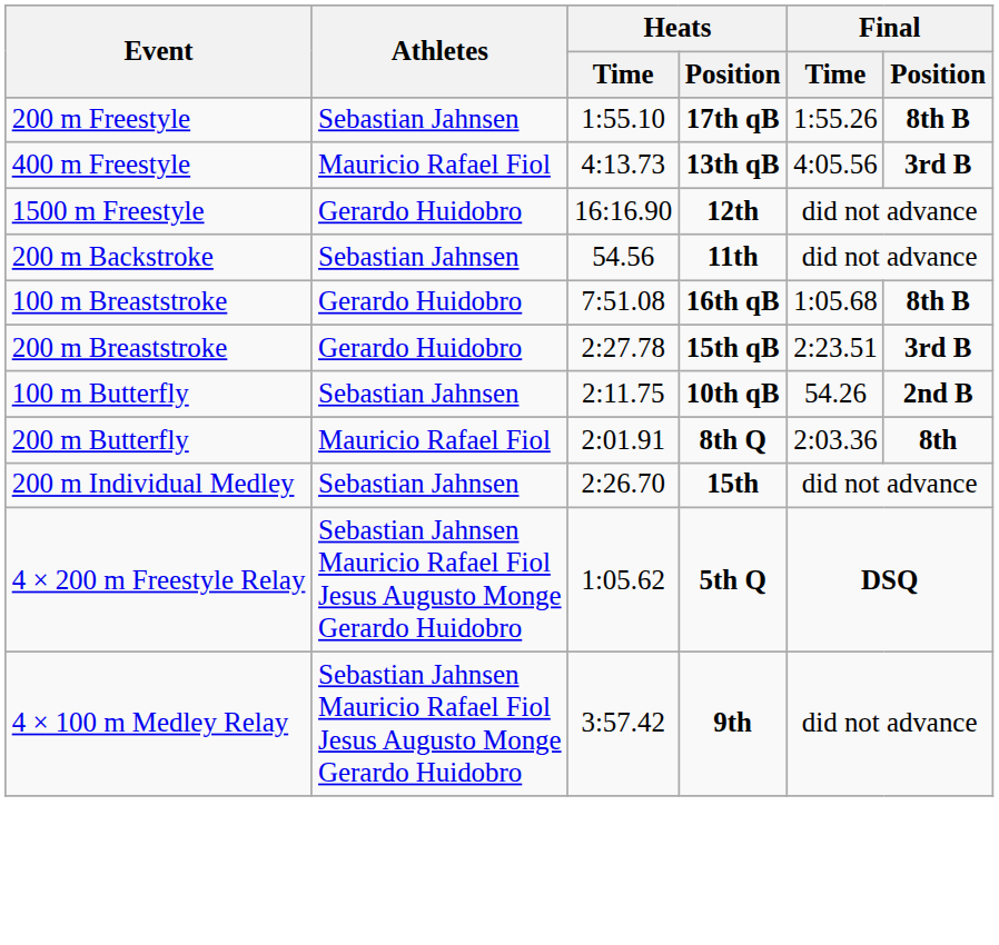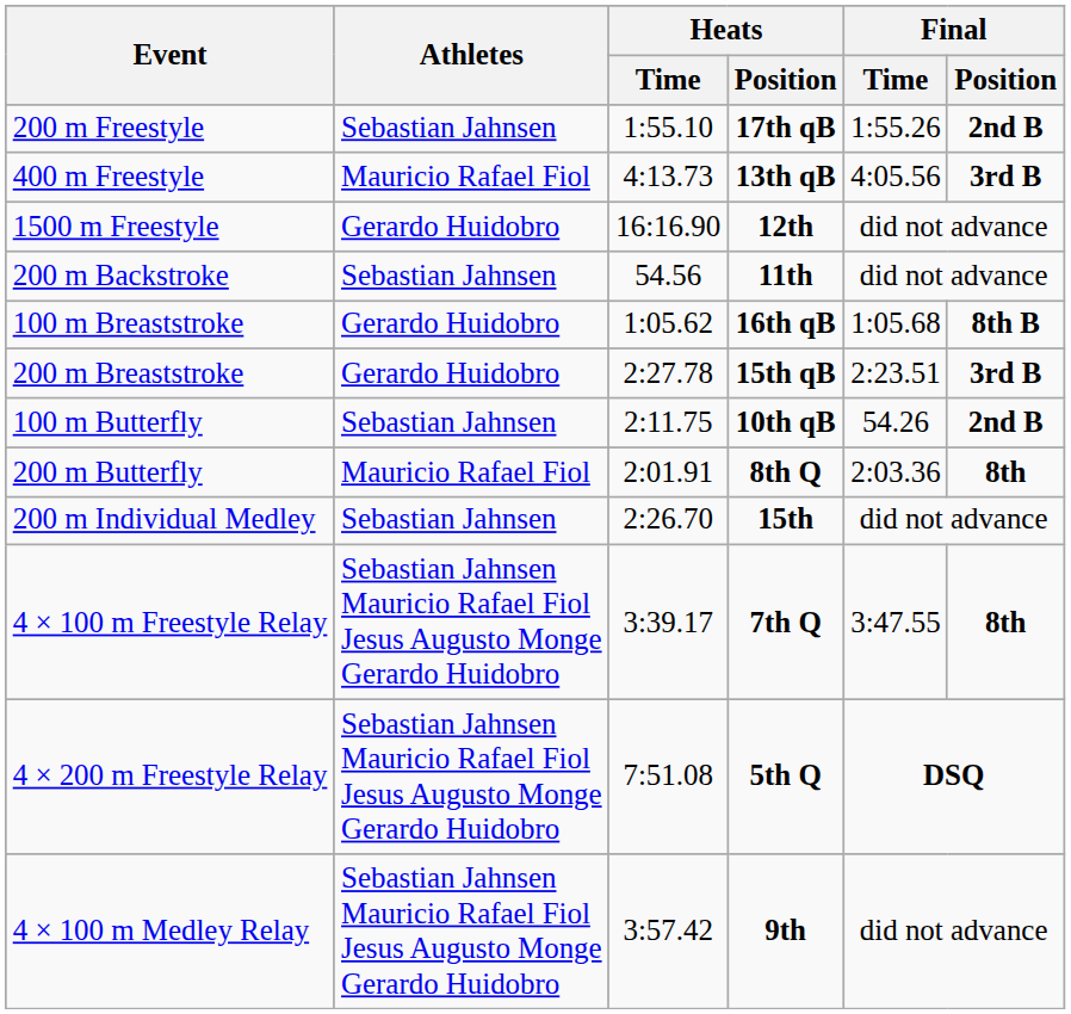 <table class="wikitable" border="1" style="font-size:90%">
 <tr>
 <th rowspan=2>Event</th>
 <th rowspan=2>Athletes</th>
 <th colspan=2>Heats</th>
 <th colspan=2>Final</th>
 </tr>
 <tr>
 <th>Time</th>
 <th>Position</th>
 <th>Time</th>
 <th>Position</th>
 </tr>
 <tr>
 <td><a href='#'>200 m Freestyle</a></td>
 <td><a href='#'>Sebastian Jahnsen</a></td>
 <td align=center>1:55.10</td>
 <td align=center><strong>17th qB</strong></td>
 <td align=center>1:55.26</td>
-<td align=center><strong>8th B</strong></td>
+<td align=center><strong>2nd B</strong></td>
 </tr>
 <tr>
 <td><a href='#'>400 m Freestyle</a></td>
 <td><a href='#'>Mauricio Rafael Fiol</a></td>
 <td align=center>4:13.73</td>
 <td align=center><strong>13th qB</strong></td>
 <td align=center>4:05.56</td>
 <td align=center><strong>3rd B</strong></td>
 </tr>
 <tr>
 <td><a href='#'>1500 m Freestyle</a></td>
 <td><a href='#'>Gerardo Huidobro</a></td>
 <td align=center>16:16.90</td>
 <td align=center><strong>12th</strong></td>
 <td align=center colspan=2>did not advance</td>
 </tr>
 <tr>
 <td><a href='#'>200 m Backstroke</a></td>
 <td><a href='#'>Sebastian Jahnsen</a></td>
 <td align=center>54.56</td>
 <td align=center><strong>11th</strong></td>
 <td align=center colspan=2>did not advance</td>
 </tr>
 <tr>
 <td><a href='#'>100 m Breaststroke</a></td>
 <td><a href='#'>Gerardo Huidobro</a></td>
-<td align=center>7:51.08</td>
+<td align=center>1:05.62</td>
 <td align=center><strong>16th qB</strong></td>
 <td align=center>1:05.68</td>
 <td align=center><strong>8th B</strong></td>
 </tr>
 <tr>
 <td><a href='#'>200 m Breaststroke</a></td>
 <td><a href='#'>Gerardo Huidobro</a></td>
 <td align=center>2:27.78</td>
 <td align=center><strong>15th qB</strong></td>
 <td align=center>2:23.51</td>
 <td align=center><strong>3rd B</strong></td>
 </tr>
 <tr>
 <td><a href='#'>100 m Butterfly</a></td>
 <td><a href='#'>Sebastian Jahnsen</a></td>
 <td align=center>2:11.75</td>
 <td align=center><strong>10th qB</strong></td>
 <td align=center>54.26</td>
 <td align=center><strong>2nd B</strong></td>
 </tr>
 <tr>
 <td><a href='#'>200 m Butterfly</a></td>
 <td><a href='#'>Mauricio Rafael Fiol</a></td>
 <td align=center>2:01.91</td>
 <td align=center><strong>8th Q</strong></td>
 <td align=center>2:03.36</td>
 <td align=center><strong>8th</strong></td>
 </tr>
 <tr>
 <td><a href='#'>200 m Individual Medley</a></td>
 <td><a href='#'>Sebastian Jahnsen</a></td>
 <td align=center>2:26.70</td>
 <td align=center><strong>15th</strong></td>
 <td align=center colspan=2>did not advance</td>
 </tr>
 <tr>
+<td><a href='#'>4 × 100 m Freestyle Relay</a></td>
+<td><a href='#'>Sebastian Jahnsen</a><br><a href='#'>Mauricio Rafael Fiol</a><br><a href='#'>Jesus Augusto Monge</a><br><a href='#'>Gerardo Huidobro</a></td>
+<td align=center>3:39.17</td>
+<td align=center><strong>7th Q</strong></td>
+<td align=center>3:47.55</td>
+<td align=center><strong>8th</strong></td>
+</tr>
+<tr>
 <td><a href='#'>4 × 200 m Freestyle Relay</a></td>
 <td><a href='#'>Sebastian Jahnsen</a><br><a href='#'>Mauricio Rafael Fiol</a><br><a href='#'>Jesus Augusto Monge</a><br><a href='#'>Gerardo Huidobro</a></td>
-<td align=center>1:05.62</td>
+<td align=center>7:51.08</td>
 <td align=center><strong>5th Q</strong></td>
 <td align=center colspan=2><strong>DSQ</strong></td>
 </tr>
 <tr>
 <td><a href='#'>4 × 100 m Medley Relay</a></td>
 <td><a href='#'>Sebastian Jahnsen</a><br><a href='#'>Mauricio Rafael Fiol</a><br><a href='#'>Jesus Augusto Monge</a><br><a href='#'>Gerardo Huidobro</a></td>
 <td align=center>3:57.42</td>
 <td align=center><strong>9th</strong></td>
 <td align=center colspan=2>did not advance</td>
 </tr>
 </table>
